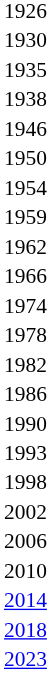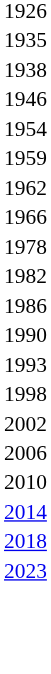 <table>
 <tr>
 <td>1926</td>
 <td></td>
 <td></td>
 <td></td>
-</tr>
-<tr>
-<td>1930</td>
-<td></td>
-<td></td>
-<td><br></td>
 </tr>
 <tr>
 <td>1935</td>
 <td></td>
 <td></td>
 <td></td>
 </tr>
 <tr>
 <td>1938</td>
 <td></td>
 <td></td>
 <td></td>
 </tr>
 <tr>
 <td>1946</td>
-<td></td>
-<td></td>
-<td></td>
-</tr>
-<tr>
-<td>1950</td>
 <td></td>
 <td></td>
 <td></td>
 </tr>
 <tr>
 <td>1954</td>
 <td></td>
 <td></td>
 <td></td>
 </tr>
 <tr>
 <td>1959</td>
 <td></td>
 <td></td>
 <td></td>
 </tr>
 <tr>
 <td>1962</td>
 <td></td>
 <td></td>
 <td></td>
 </tr>
 <tr>
 <td>1966</td>
-<td></td>
-<td></td>
-<td></td>
-</tr>
-<tr>
-<td>1974</td>
 <td></td>
 <td></td>
 <td></td>
 </tr>
 <tr>
 <td>1978</td>
 <td></td>
 <td></td>
 <td></td>
 </tr>
 <tr>
 <td>1982</td>
 <td></td>
 <td></td>
 <td></td>
 </tr>
 <tr>
 <td>1986</td>
 <td></td>
 <td></td>
 <td><br></td>
 </tr>
 <tr>
 <td>1990</td>
 <td></td>
 <td></td>
 <td><br></td>
 </tr>
 <tr>
 <td>1993</td>
 <td></td>
 <td></td>
 <td><br></td>
 </tr>
 <tr>
 <td>1998</td>
 <td></td>
 <td></td>
 <td><br></td>
 </tr>
 <tr>
 <td>2002</td>
 <td></td>
 <td></td>
 <td><br></td>
 </tr>
 <tr>
 <td>2006</td>
 <td></td>
 <td></td>
 <td><br></td>
 </tr>
 <tr>
 <td>2010</td>
 <td></td>
 <td></td>
 <td><br></td>
 </tr>
 <tr>
 <td><a href='#'>2014</a></td>
 <td></td>
 <td></td>
 <td></td>
 </tr>
 <tr>
 <td><a href='#'>2018</a></td>
 <td></td>
 <td></td>
 <td></td>
 </tr>
 <tr>
 <td><a href='#'>2023</a></td>
 <td></td>
 <td></td>
 <td></td>
 </tr>
 <tr>
 </tr>
 </table>
